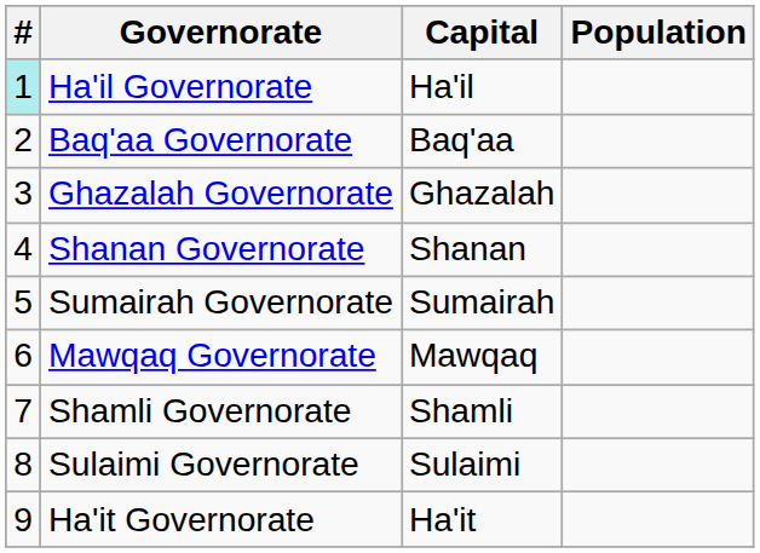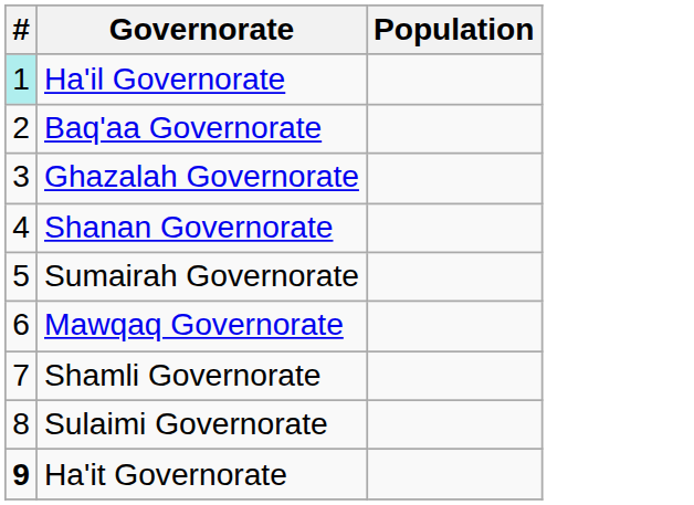 <table class="wikitable sortable">
 <tr>
 <th>#</th>
 <th>Governorate</th>
-<th>Capital</th>
 <th>Population</th>
 </tr>
 <tr>
 <td style="background: paleturquoise;">1</td>
 <td><a href='#'>Ha'il Governorate</a></td>
-<td>Ha'il</td>
 <td></td>
 </tr>
 <tr>
 <td>2</td>
 <td><a href='#'>Baq'aa Governorate</a></td>
-<td>Baq'aa</td>
 <td></td>
 </tr>
 <tr>
 <td>3</td>
 <td><a href='#'>Ghazalah Governorate</a></td>
-<td>Ghazalah</td>
 <td></td>
 </tr>
 <tr>
 <td>4</td>
 <td><a href='#'>Shanan Governorate</a></td>
-<td>Shanan</td>
 <td></td>
 </tr>
 <tr>
 <td>5</td>
 <td>Sumairah Governorate</td>
-<td>Sumairah</td>
 <td></td>
 </tr>
 <tr>
 <td>6</td>
 <td><a href='#'>Mawqaq Governorate</a></td>
-<td>Mawqaq</td>
 <td></td>
 </tr>
 <tr>
 <td>7</td>
 <td>Shamli Governorate</td>
-<td>Shamli</td>
 <td></td>
 </tr>
 <tr>
 <td>8</td>
 <td>Sulaimi Governorate</td>
-<td>Sulaimi</td>
 <td></td>
 </tr>
 <tr>
-<td>9</td>
+<td><strong>9</strong></td>
 <td>Ha'it Governorate</td>
-<td>Ha'it</td>
 <td></td>
 </tr>
 </table>
